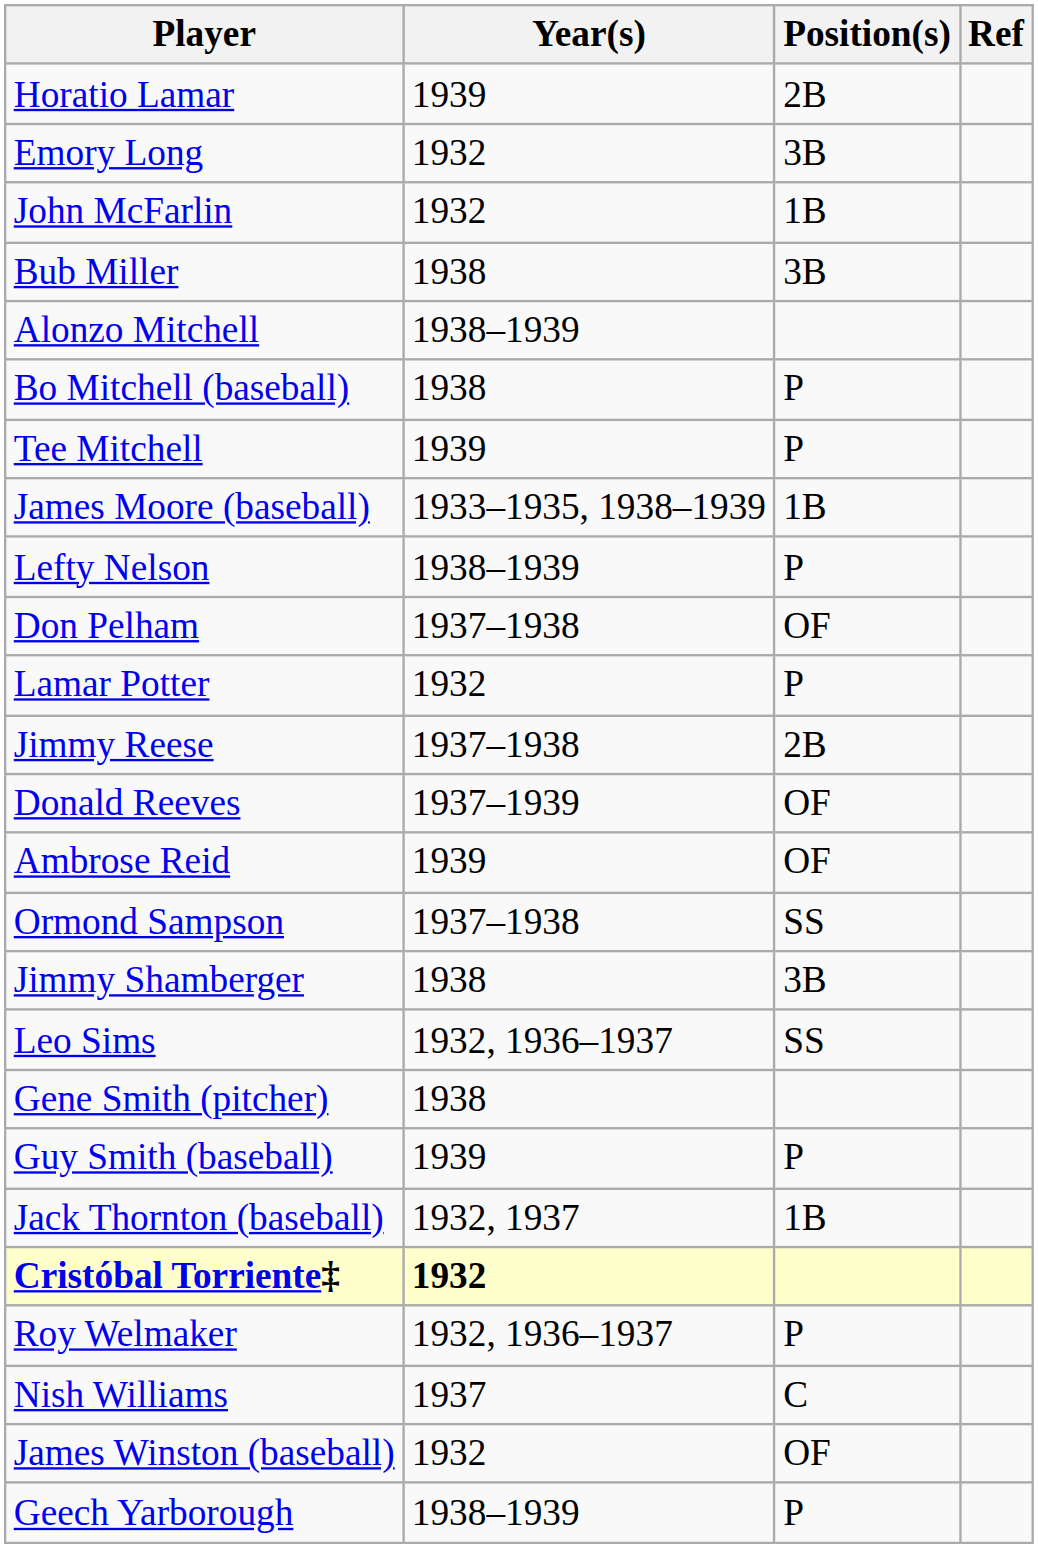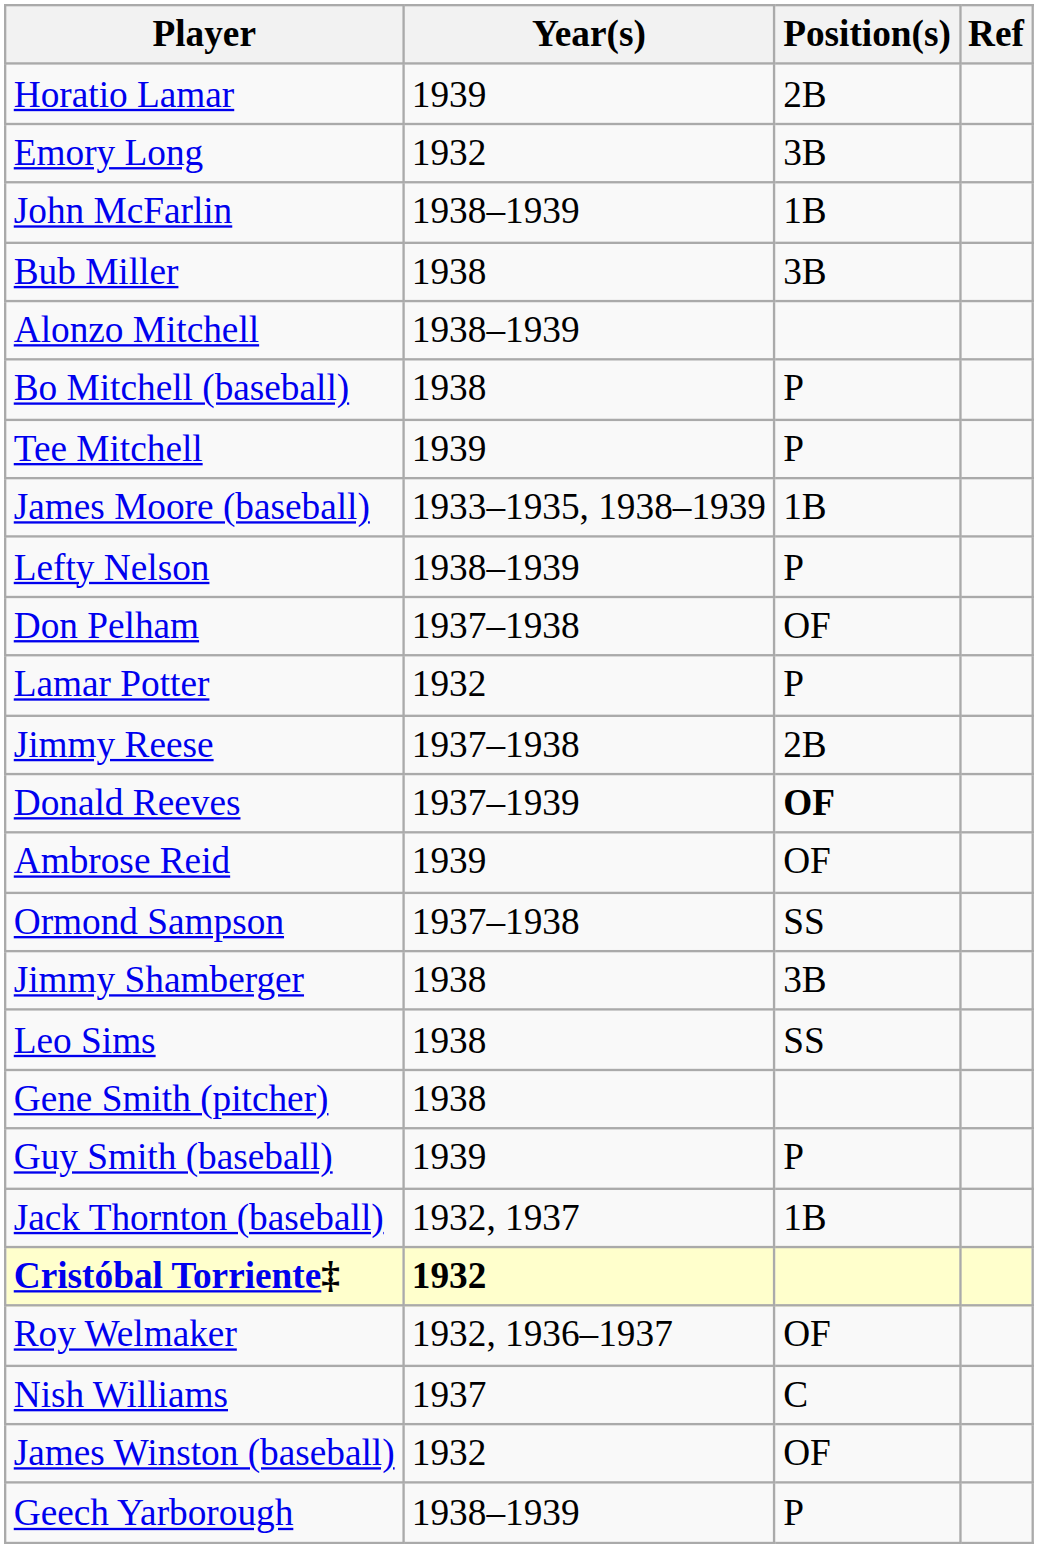 <table class="wikitable">
 <tr>
 <th>Player</th>
 <th>Year(s)</th>
 <th>Position(s)</th>
 <th>Ref</th>
 </tr>
 <tr>
 <td><a href='#'>Horatio Lamar</a></td>
 <td>1939</td>
 <td>2B</td>
 <td></td>
 </tr>
 <tr>
 <td><a href='#'>Emory Long</a></td>
 <td>1932</td>
 <td>3B</td>
 <td></td>
 </tr>
 <tr>
 <td><a href='#'>John McFarlin</a></td>
-<td>1932</td>
+<td>1938–1939</td>
 <td>1B</td>
 <td></td>
 </tr>
 <tr>
 <td><a href='#'>Bub Miller</a></td>
 <td>1938</td>
 <td>3B</td>
 <td></td>
 </tr>
 <tr>
 <td><a href='#'>Alonzo Mitchell</a></td>
 <td>1938–1939</td>
 <td></td>
 <td></td>
 </tr>
 <tr>
 <td><a href='#'>Bo Mitchell (baseball)</a></td>
 <td>1938</td>
 <td>P</td>
 <td></td>
 </tr>
 <tr>
 <td><a href='#'>Tee Mitchell</a></td>
 <td>1939</td>
 <td>P</td>
 <td></td>
 </tr>
 <tr>
 <td><a href='#'>James Moore (baseball)</a></td>
 <td>1933–1935, 1938–1939</td>
 <td>1B</td>
 <td></td>
 </tr>
 <tr>
 <td><a href='#'>Lefty Nelson</a></td>
 <td>1938–1939</td>
 <td>P</td>
 <td></td>
 </tr>
 <tr>
 <td><a href='#'>Don Pelham</a></td>
 <td>1937–1938</td>
 <td>OF</td>
 <td></td>
 </tr>
 <tr>
 <td><a href='#'>Lamar Potter</a></td>
 <td>1932</td>
 <td>P</td>
 <td></td>
 </tr>
 <tr>
 <td><a href='#'>Jimmy Reese</a></td>
 <td>1937–1938</td>
 <td>2B</td>
 <td></td>
 </tr>
 <tr>
 <td><a href='#'>Donald Reeves</a></td>
 <td>1937–1939</td>
-<td>OF</td>
+<td><strong>OF</strong></td>
 <td></td>
 </tr>
 <tr>
 <td><a href='#'>Ambrose Reid</a></td>
 <td>1939</td>
 <td>OF</td>
 <td></td>
 </tr>
 <tr>
 <td><a href='#'>Ormond Sampson</a></td>
 <td>1937–1938</td>
 <td>SS</td>
 <td></td>
 </tr>
 <tr>
 <td><a href='#'>Jimmy Shamberger</a></td>
 <td>1938</td>
 <td>3B</td>
 <td></td>
 </tr>
 <tr>
 <td><a href='#'>Leo Sims</a></td>
-<td>1932, 1936–1937</td>
+<td>1938</td>
 <td>SS</td>
 <td></td>
 </tr>
 <tr>
 <td><a href='#'>Gene Smith (pitcher)</a></td>
 <td>1938</td>
 <td></td>
 <td></td>
 </tr>
 <tr>
 <td><a href='#'>Guy Smith (baseball)</a></td>
 <td>1939</td>
 <td>P</td>
 <td></td>
 </tr>
 <tr>
 <td><a href='#'>Jack Thornton (baseball)</a></td>
 <td>1932, 1937</td>
 <td>1B</td>
 <td></td>
 </tr>
 <tr style="background:#FFFFCC;">
 <td><strong><a href='#'>Cristóbal Torriente</a>‡</strong></td>
 <td><strong>1932</strong></td>
 <td></td>
 <td><strong></strong></td>
 </tr>
 <tr>
 <td><a href='#'>Roy Welmaker</a></td>
 <td>1932, 1936–1937</td>
-<td>P</td>
+<td>OF</td>
 <td></td>
 </tr>
 <tr>
 <td><a href='#'>Nish Williams</a></td>
 <td>1937</td>
 <td>C</td>
 <td></td>
 </tr>
 <tr>
 <td><a href='#'>James Winston (baseball)</a></td>
 <td>1932</td>
 <td>OF</td>
 <td></td>
 </tr>
 <tr>
 <td><a href='#'>Geech Yarborough</a></td>
 <td>1938–1939</td>
 <td>P</td>
 <td></td>
 </tr>
 </table>
